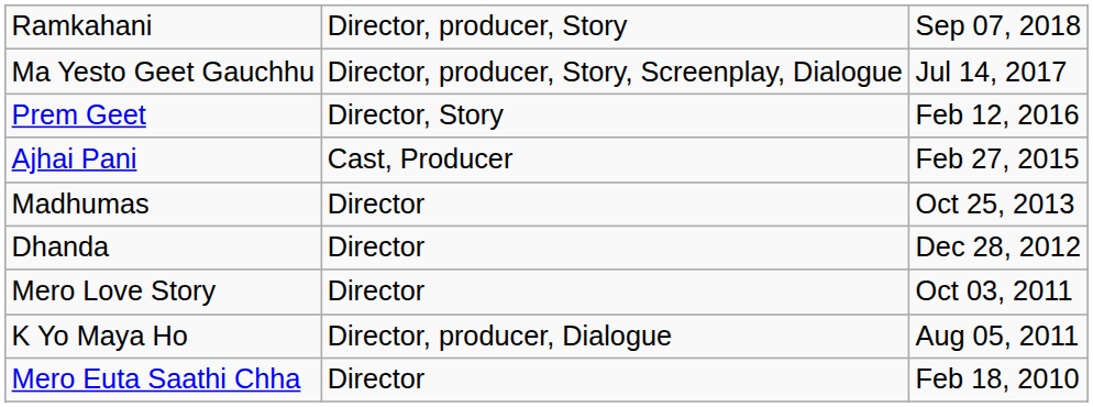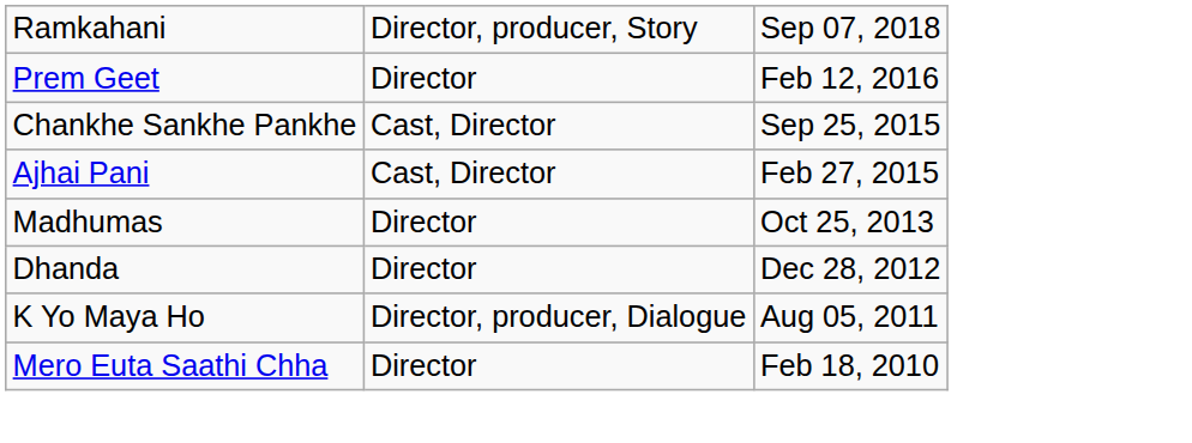 <table class="wikitable">
 <tr>
 <td>Ramkahani</td>
 <td>Director, producer, Story</td>
 <td>Sep 07, 2018</td>
 </tr>
 <tr>
-<td>Ma Yesto Geet Gauchhu</td>
-<td>Director, producer, Story, Screenplay, Dialogue</td>
-<td>Jul 14, 2017</td>
-</tr>
-<tr>
 <td><a href='#'>Prem Geet</a></td>
-<td>Director, Story</td>
+<td>Director</td>
 <td>Feb 12, 2016</td>
 </tr>
 <tr>
+<td>Chankhe Sankhe Pankhe</td>
+<td>Cast, Director</td>
+<td>Sep 25, 2015</td>
+</tr>
+<tr>
 <td><a href='#'>Ajhai Pani</a></td>
-<td>Cast, Producer</td>
+<td>Cast, Director</td>
 <td>Feb 27, 2015</td>
 </tr>
 <tr>
 <td>Madhumas</td>
 <td>Director</td>
 <td>Oct 25, 2013</td>
 </tr>
 <tr>
 <td>Dhanda</td>
 <td>Director</td>
 <td>Dec 28, 2012</td>
 </tr>
 <tr>
-<td>Mero Love Story</td>
-<td>Director</td>
-<td>Oct 03, 2011</td>
-</tr>
-<tr>
 <td>K Yo Maya Ho</td>
 <td>Director, producer, Dialogue</td>
 <td>Aug 05, 2011</td>
 </tr>
 <tr>
 <td><a href='#'>Mero Euta Saathi Chha</a></td>
 <td>Director</td>
 <td>Feb 18, 2010</td>
 </tr>
 </table>
